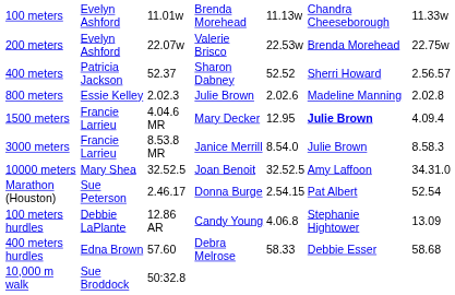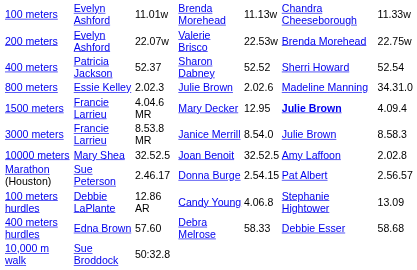 <table>
 <tr>
 <td><a href='#'>100 meters</a></td>
 <td><a href='#'>Evelyn Ashford</a></td>
 <td>11.01w</td>
 <td><a href='#'>Brenda Morehead</a></td>
 <td>11.13w</td>
 <td><a href='#'>Chandra Cheeseborough</a></td>
 <td>11.33w</td>
 </tr>
 <tr>
 <td><a href='#'>200 meters</a></td>
 <td><a href='#'>Evelyn Ashford</a></td>
 <td>22.07w</td>
 <td><a href='#'>Valerie Brisco</a></td>
 <td>22.53w</td>
 <td><a href='#'>Brenda Morehead</a></td>
 <td>22.75w</td>
 </tr>
 <tr>
 <td><a href='#'>400 meters</a></td>
 <td><a href='#'>Patricia Jackson</a></td>
 <td>52.37</td>
 <td><a href='#'>Sharon Dabney</a></td>
 <td>52.52</td>
 <td><a href='#'>Sherri Howard</a></td>
-<td>2.56.57</td>
+<td>52.54</td>
 </tr>
 <tr>
 <td><a href='#'>800 meters</a></td>
 <td><a href='#'>Essie Kelley</a></td>
 <td>2.02.3</td>
 <td><a href='#'>Julie Brown</a></td>
 <td>2.02.6</td>
 <td><a href='#'>Madeline Manning</a></td>
-<td>2.02.8</td>
+<td>34.31.0</td>
 </tr>
 <tr>
 <td><a href='#'>1500 meters</a></td>
 <td><a href='#'>Francie Larrieu</a></td>
 <td>4.04.6	MR</td>
 <td><a href='#'>Mary Decker</a></td>
 <td>12.95</td>
 <td><strong><a href='#'>Julie Brown</a></strong></td>
 <td>4.09.4</td>
 </tr>
 <tr>
 <td><a href='#'>3000 meters</a></td>
 <td><a href='#'>Francie Larrieu</a></td>
 <td>8.53.8	MR</td>
 <td><a href='#'>Janice Merrill</a></td>
 <td>8.54.0</td>
 <td><a href='#'>Julie Brown</a></td>
 <td>8.58.3</td>
 </tr>
 <tr>
 <td><a href='#'>10000 meters</a></td>
 <td><a href='#'>Mary Shea</a></td>
 <td>32.52.5</td>
 <td><a href='#'>Joan Benoit</a></td>
 <td>32.52.5</td>
 <td><a href='#'>Amy Laffoon</a></td>
-<td>34.31.0</td>
+<td>2.02.8</td>
 </tr>
 <tr>
 <td><a href='#'>Marathon</a> (Houston)</td>
 <td><a href='#'>Sue Peterson</a></td>
 <td>2.46.17</td>
 <td><a href='#'>Donna Burge</a></td>
 <td>2.54.15</td>
 <td><a href='#'>Pat Albert</a></td>
-<td>52.54</td>
+<td>2.56.57</td>
 </tr>
 <tr>
 <td><a href='#'>100 meters hurdles</a></td>
 <td><a href='#'>Debbie LaPlante</a></td>
 <td>12.86	AR</td>
 <td><a href='#'>Candy Young</a></td>
 <td>4.06.8</td>
 <td><a href='#'>Stephanie Hightower</a></td>
 <td>13.09</td>
 </tr>
 <tr>
 <td><a href='#'>400 meters hurdles</a></td>
 <td><a href='#'>Edna Brown</a></td>
 <td>57.60</td>
 <td><a href='#'>Debra Melrose</a></td>
 <td>58.33</td>
 <td><a href='#'>Debbie Esser</a></td>
 <td>58.68</td>
 </tr>
 <tr>
 <td><a href='#'>10,000 m walk</a></td>
 <td><a href='#'>Sue Broddock</a></td>
 <td>50:32.8</td>
 <td></td>
 <td></td>
 <td></td>
 <td></td>
 </tr>
 </table>
